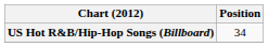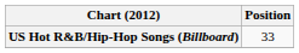 <table class="wikitable plainrowheaders">
 <tr>
 <th scope="col">Chart (2012)</th>
 <th scope="col">Position</th>
 </tr>
 <tr>
 <th scope="row">US Hot R&B/Hip-Hop Songs (<em>Billboard</em>)</th>
-<td style="text-align:center;">34</td>
+<td style="text-align:center;">33</td>
 </tr>
 <tr>
 </tr>
 </table>
